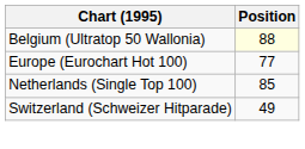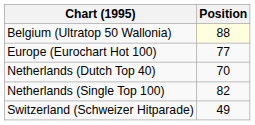 <table class="wikitable sortable">
 <tr>
 <th>Chart (1995)</th>
 <th>Position</th>
 </tr>
 <tr>
 <td>Belgium (Ultratop 50 Wallonia)</td>
 <td align="center" style="background: lightyellow;">88</td>
 </tr>
 <tr>
 <td>Europe (Eurochart Hot 100)</td>
 <td align="center">77</td>
 </tr>
 <tr>
+<td>Netherlands (Dutch Top 40)</td>
+<td align="center">70</td>
+</tr>
+<tr>
 <td>Netherlands (Single Top 100)</td>
-<td align="center">85</td>
+<td align="center">82</td>
 </tr>
 <tr>
 <td>Switzerland (Schweizer Hitparade)</td>
 <td align="center">49</td>
 </tr>
 </table>
